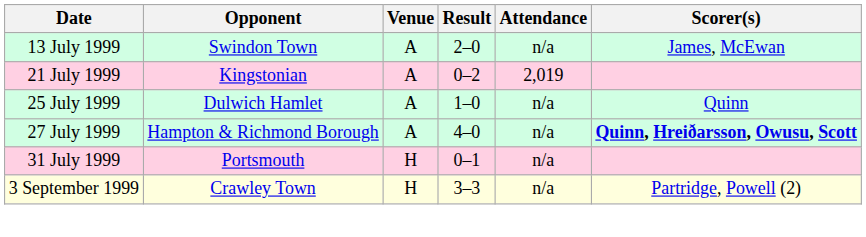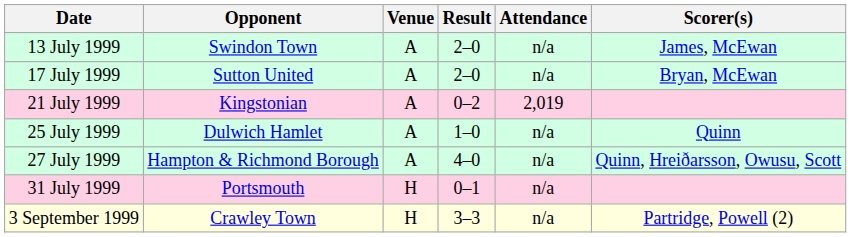 <table class="wikitable sortable" style="text-align:center;">
 <tr>
 <th>Date</th>
 <th>Opponent</th>
 <th>Venue</th>
 <th>Result</th>
 <th>Attendance</th>
 <th>Scorer(s)</th>
 </tr>
 <tr style="background:#d0ffe3;">
 <td>13 July 1999</td>
 <td><a href='#'>Swindon Town</a></td>
 <td>A</td>
 <td>2–0</td>
 <td>n/a</td>
 <td><a href='#'>James</a>, <a href='#'>McEwan</a></td>
+</tr>
+<tr style="background:#d0ffe3;">
+<td>17 July 1999</td>
+<td><a href='#'>Sutton United</a></td>
+<td>A</td>
+<td>2–0</td>
+<td>n/a</td>
+<td><a href='#'>Bryan</a>, <a href='#'>McEwan</a></td>
 </tr>
 <tr style="background:#ffd0e3;">
 <td>21 July 1999</td>
 <td><a href='#'>Kingstonian</a></td>
 <td>A</td>
 <td>0–2</td>
 <td>2,019</td>
 <td></td>
 </tr>
 <tr style="background:#d0ffe3;">
 <td>25 July 1999</td>
 <td><a href='#'>Dulwich Hamlet</a></td>
 <td>A</td>
 <td>1–0</td>
 <td>n/a</td>
 <td><a href='#'>Quinn</a></td>
 </tr>
 <tr style="background:#d0ffe3;">
 <td>27 July 1999</td>
 <td><a href='#'>Hampton & Richmond Borough</a></td>
 <td>A</td>
 <td>4–0</td>
 <td>n/a</td>
-<td><strong><a href='#'>Quinn</a>, <a href='#'>Hreiðarsson</a>, <a href='#'>Owusu</a>, <a href='#'>Scott</a></strong></td>
+<td><a href='#'>Quinn</a>, <a href='#'>Hreiðarsson</a>, <a href='#'>Owusu</a>, <a href='#'>Scott</a></td>
 </tr>
 <tr style="background:#ffd0e3;">
 <td>31 July 1999</td>
 <td><a href='#'>Portsmouth</a></td>
 <td>H</td>
 <td>0–1</td>
 <td>n/a</td>
 <td></td>
 </tr>
 <tr style="background:#ffd;">
 <td>3 September 1999</td>
 <td><a href='#'>Crawley Town</a></td>
 <td>H</td>
 <td>3–3</td>
 <td>n/a</td>
 <td><a href='#'>Partridge</a>, <a href='#'>Powell</a> (2)</td>
 </tr>
 </table>
